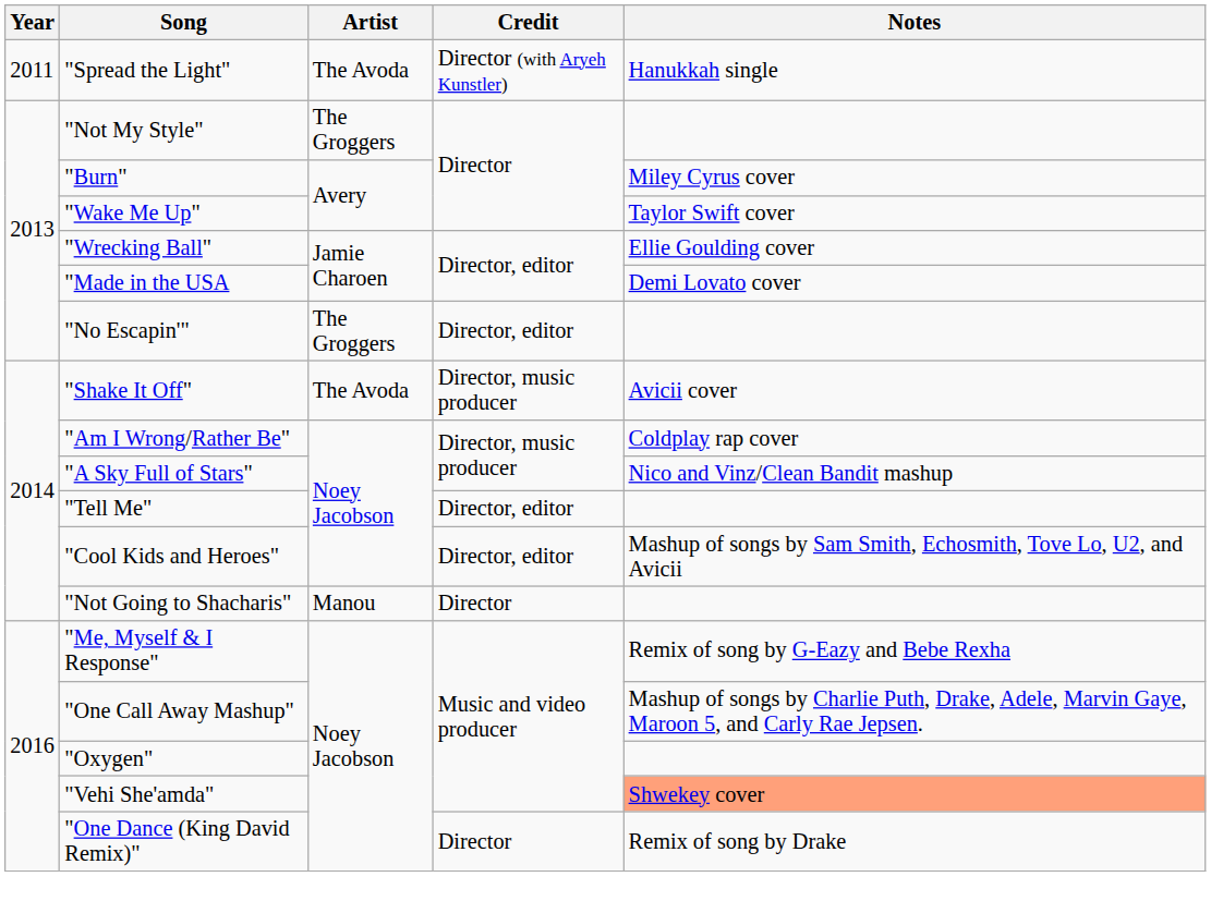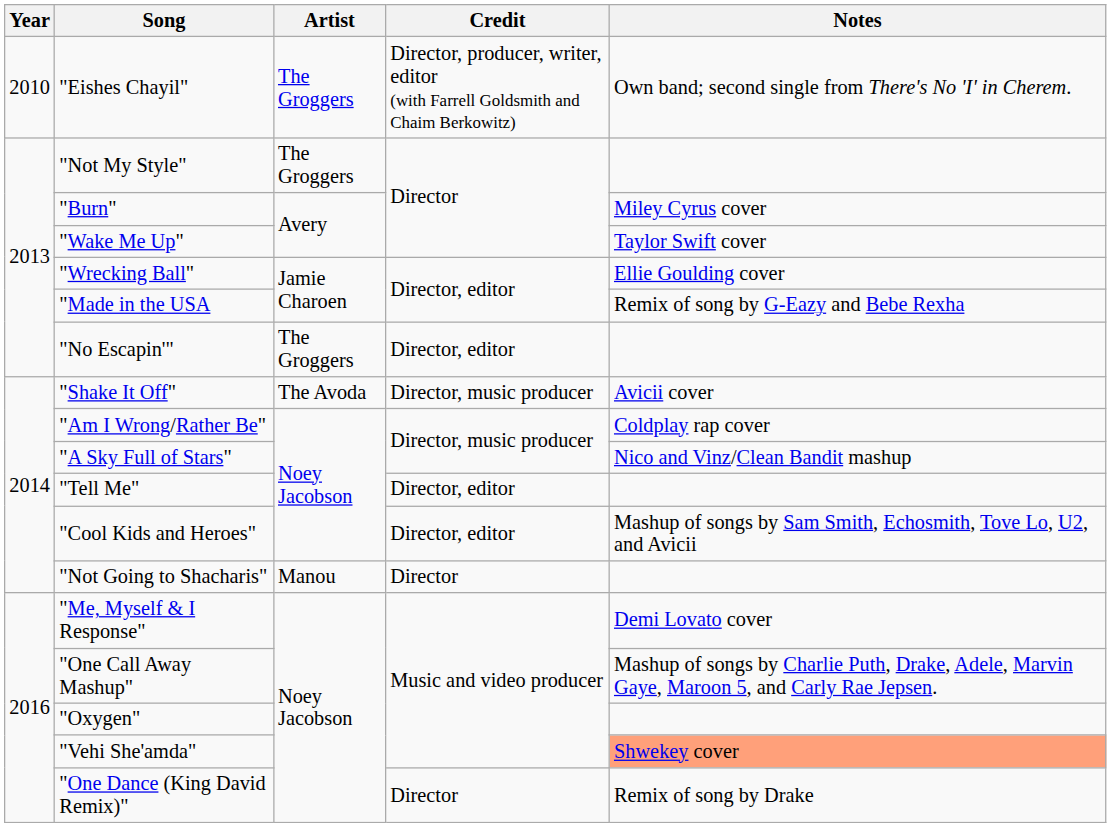 <table class="wikitable">
 <tr>
 <th>Year</th>
 <th>Song</th>
 <th>Artist</th>
 <th>Credit</th>
 <th>Notes</th>
 </tr>
 <tr>
-<td>2011</td>
-<td>"Spread the Light"</td>
-<td>The Avoda</td>
-<td>Director <small>(with <a href='#'>Aryeh Kunstler</a>)</small></td>
-<td><a href='#'>Hanukkah</a> single</td>
+<td>2010</td>
+<td>"Eishes Chayil"</td>
+<td><a href='#'>The Groggers</a></td>
+<td>Director, producer, writer, editor<br><small>(with Farrell Goldsmith and Chaim Berkowitz)</small></td>
+<td>Own band; second single from <em>There's No 'I' in Cherem</em>.</td>
 </tr>
 <tr>
 <td rowspan="6">2013</td>
 <td>"Not My Style"</td>
 <td>The Groggers</td>
 <td rowspan="3">Director</td>
 <td></td>
 </tr>
 <tr>
 <td>"<a href='#'>Burn</a>"</td>
 <td rowspan="2">Avery</td>
 <td><a href='#'>Miley Cyrus</a> cover</td>
 </tr>
 <tr>
 <td>"<a href='#'>Wake Me Up</a>"</td>
 <td><a href='#'>Taylor Swift</a> cover</td>
 </tr>
 <tr>
 <td>"<a href='#'>Wrecking Ball</a>"</td>
 <td rowspan="2">Jamie Charoen</td>
 <td rowspan="2">Director, editor</td>
 <td><a href='#'>Ellie Goulding</a> cover</td>
 </tr>
 <tr>
 <td>"<a href='#'>Made in the USA</a></td>
-<td><a href='#'>Demi Lovato</a> cover</td>
+<td>Remix of song by <a href='#'>G-Eazy</a> and <a href='#'>Bebe Rexha</a></td>
 </tr>
 <tr>
 <td>"No Escapin'"</td>
 <td>The Groggers</td>
 <td>Director, editor</td>
 <td></td>
 </tr>
 <tr>
 <td rowspan="6">2014</td>
 <td>"<a href='#'>Shake It Off</a>"</td>
 <td>The Avoda</td>
 <td>Director, music producer</td>
 <td><a href='#'>Avicii</a> cover</td>
 </tr>
 <tr>
 <td>"<a href='#'>Am I Wrong</a>/<a href='#'>Rather Be</a>"</td>
 <td rowspan="4"><a href='#'>Noey Jacobson</a></td>
 <td rowspan="2">Director, music producer</td>
 <td><a href='#'>Coldplay</a> rap cover</td>
 </tr>
 <tr>
 <td>"<a href='#'>A Sky Full of Stars</a>"</td>
 <td><a href='#'>Nico and Vinz</a>/<a href='#'>Clean Bandit</a> mashup</td>
 </tr>
 <tr>
 <td>"Tell Me"</td>
 <td>Director, editor</td>
 <td></td>
 </tr>
 <tr>
 <td>"Cool Kids and Heroes"</td>
 <td>Director, editor</td>
 <td>Mashup of songs by <a href='#'>Sam Smith</a>, <a href='#'>Echosmith</a>, <a href='#'>Tove Lo</a>, <a href='#'>U2</a>, and Avicii</td>
 </tr>
 <tr>
 <td>"Not Going to Shacharis"</td>
 <td>Manou</td>
 <td>Director</td>
 </tr>
 <tr>
 <td rowspan="5">2016</td>
 <td>"<a href='#'>Me, Myself & I</a> Response"</td>
 <td rowspan="5">Noey Jacobson</td>
 <td rowspan="4">Music and video producer</td>
-<td>Remix of song by <a href='#'>G-Eazy</a> and <a href='#'>Bebe Rexha</a></td>
+<td><a href='#'>Demi Lovato</a> cover</td>
 </tr>
 <tr>
 <td>"One Call Away Mashup"</td>
 <td>Mashup of songs by <a href='#'>Charlie Puth</a>, <a href='#'>Drake</a>, <a href='#'>Adele</a>, <a href='#'>Marvin Gaye</a>, <a href='#'>Maroon 5</a>, and <a href='#'>Carly Rae Jepsen</a>.</td>
 </tr>
 <tr>
 <td>"Oxygen"</td>
 </tr>
 <tr>
 <td>"Vehi She'amda"</td>
 <td style="background: lightsalmon;"><a href='#'>Shwekey</a> cover</td>
 </tr>
 <tr>
 <td>"<a href='#'>One Dance</a> (King David Remix)"</td>
 <td>Director</td>
 <td>Remix of song by Drake</td>
 </tr>
 </table>
